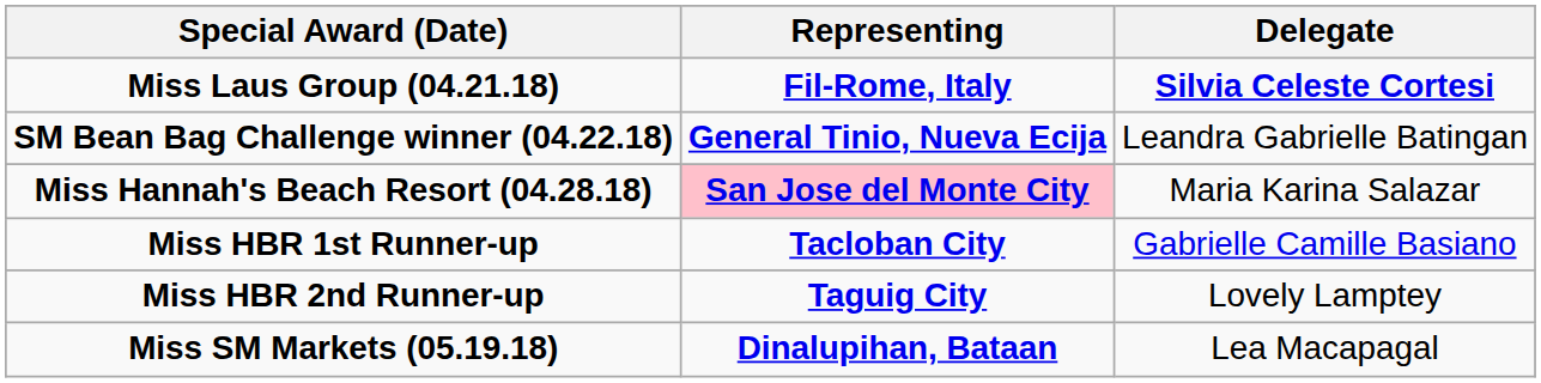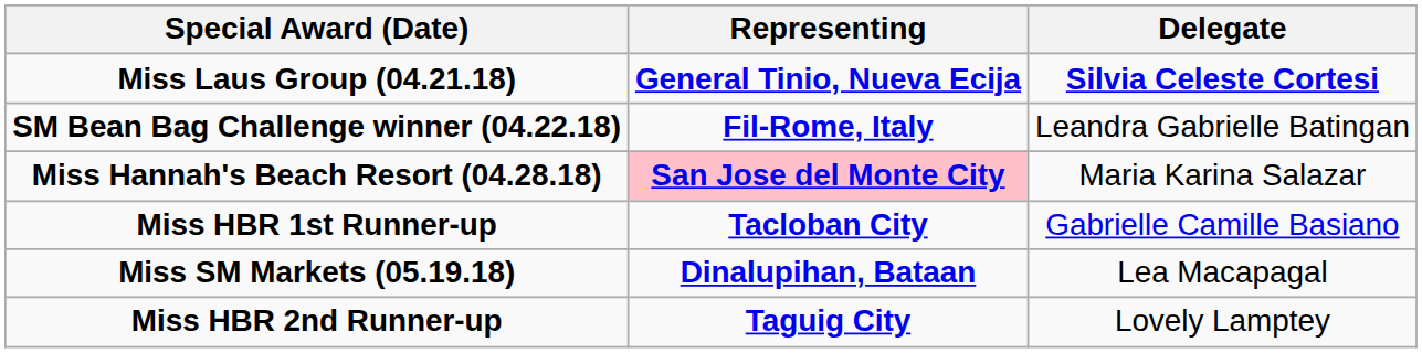 <table class="wikitable" style="text-align: center;">
 <tr>
 <th>Special Award (Date)</th>
 <th>Representing</th>
 <th>Delegate</th>
 </tr>
 <tr>
 <td><strong>Miss Laus Group  (04.21.18)</strong></td>
-<td><strong><a href='#'>Fil-Rome, Italy</a></strong></td>
+<td><strong><a href='#'>General Tinio, Nueva Ecija</a></strong></td>
 <td><strong><a href='#'>Silvia Celeste Cortesi</a></strong></td>
 </tr>
 <tr>
 <td><strong>SM Bean Bag Challenge winner  (04.22.18)</strong></td>
-<td><strong><a href='#'>General Tinio, Nueva Ecija</a></strong></td>
+<td><strong><a href='#'>Fil-Rome, Italy</a></strong></td>
 <td>Leandra Gabrielle Batingan</td>
 </tr>
 <tr>
 <td><strong>Miss Hannah's Beach Resort  (04.28.18)</strong></td>
 <td style="background: pink;"><strong><a href='#'>San Jose del Monte City</a></strong></td>
 <td>Maria Karina Salazar</td>
 </tr>
 <tr>
 <td><strong>Miss HBR 1st Runner-up</strong></td>
 <td><strong><a href='#'>Tacloban City</a></strong></td>
 <td><a href='#'>Gabrielle Camille Basiano</a></td>
 </tr>
 <tr>
+<td><strong>Miss SM Markets  (05.19.18)</strong></td>
+<td><strong><a href='#'>Dinalupihan, Bataan</a></strong></td>
+<td>Lea Macapagal</td>
+</tr>
+<tr>
 <td><strong>Miss HBR 2nd Runner-up</strong></td>
 <td><strong><a href='#'>Taguig City</a></strong></td>
 <td>Lovely Lamptey</td>
 </tr>
-<tr>
-<td><strong>Miss SM Markets  (05.19.18)</strong></td>
-<td><strong><a href='#'>Dinalupihan, Bataan</a></strong></td>
-<td>Lea Macapagal</td>
-</tr>
 </table>
